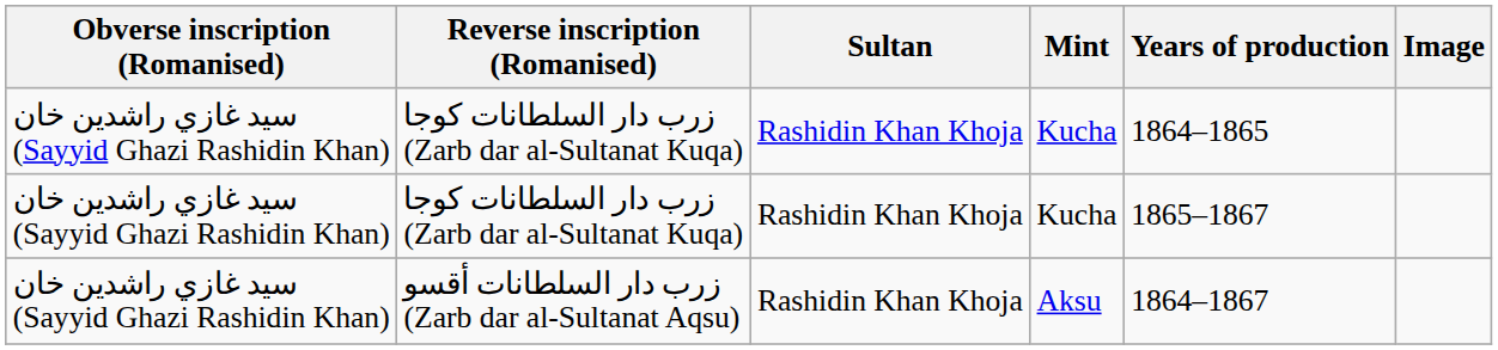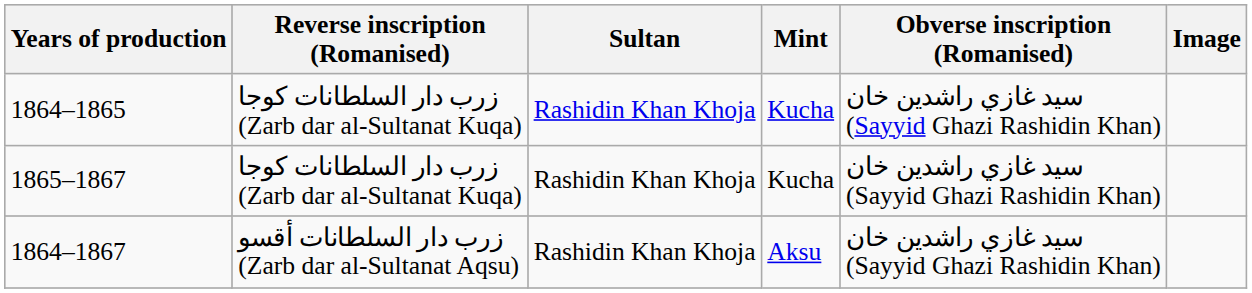 <table class="wikitable">
 <tr>
-<th>Obverse inscription<br>(Romanised)</th>
+<th>Years of production</th>
 <th>Reverse inscription<br>(Romanised)</th>
 <th>Sultan</th>
 <th>Mint</th>
-<th>Years of production</th>
+<th>Obverse inscription<br>(Romanised)</th>
 <th>Image</th>
 </tr>
 <tr>
-<td>سيد غازي راشدين خان <br>(<a href='#'>Sayyid</a> Ghazi Rashidin Khan)</td>
+<td>1864–1865</td>
 <td>زرب دار السلطانات كوجا <br>(Zarb dar al-Sultanat Kuqa)</td>
 <td><a href='#'>Rashidin Khan Khoja</a></td>
 <td><a href='#'>Kucha</a></td>
-<td>1864–1865</td>
+<td>سيد غازي راشدين خان <br>(<a href='#'>Sayyid</a> Ghazi Rashidin Khan)</td>
 <td></td>
 </tr>
 <tr>
-<td>سيد غازي راشدين خان <br>(Sayyid Ghazi Rashidin Khan)</td>
+<td>1865–1867</td>
 <td>زرب دار السلطانات كوجا <br>(Zarb dar al-Sultanat Kuqa)</td>
 <td>Rashidin Khan Khoja</td>
 <td>Kucha</td>
-<td>1865–1867</td>
+<td>سيد غازي راشدين خان <br>(Sayyid Ghazi Rashidin Khan)</td>
 <td></td>
 </tr>
 <tr>
-<td>سيد غازي راشدين خان <br>(Sayyid Ghazi Rashidin Khan)</td>
+<td>1864–1867</td>
 <td>زرب دار السلطانات أقسو <br>(Zarb dar al-Sultanat Aqsu)</td>
 <td>Rashidin Khan Khoja</td>
 <td><a href='#'>Aksu</a></td>
-<td>1864–1867</td>
+<td>سيد غازي راشدين خان <br>(Sayyid Ghazi Rashidin Khan)</td>
 <td></td>
 </tr>
 </table>
